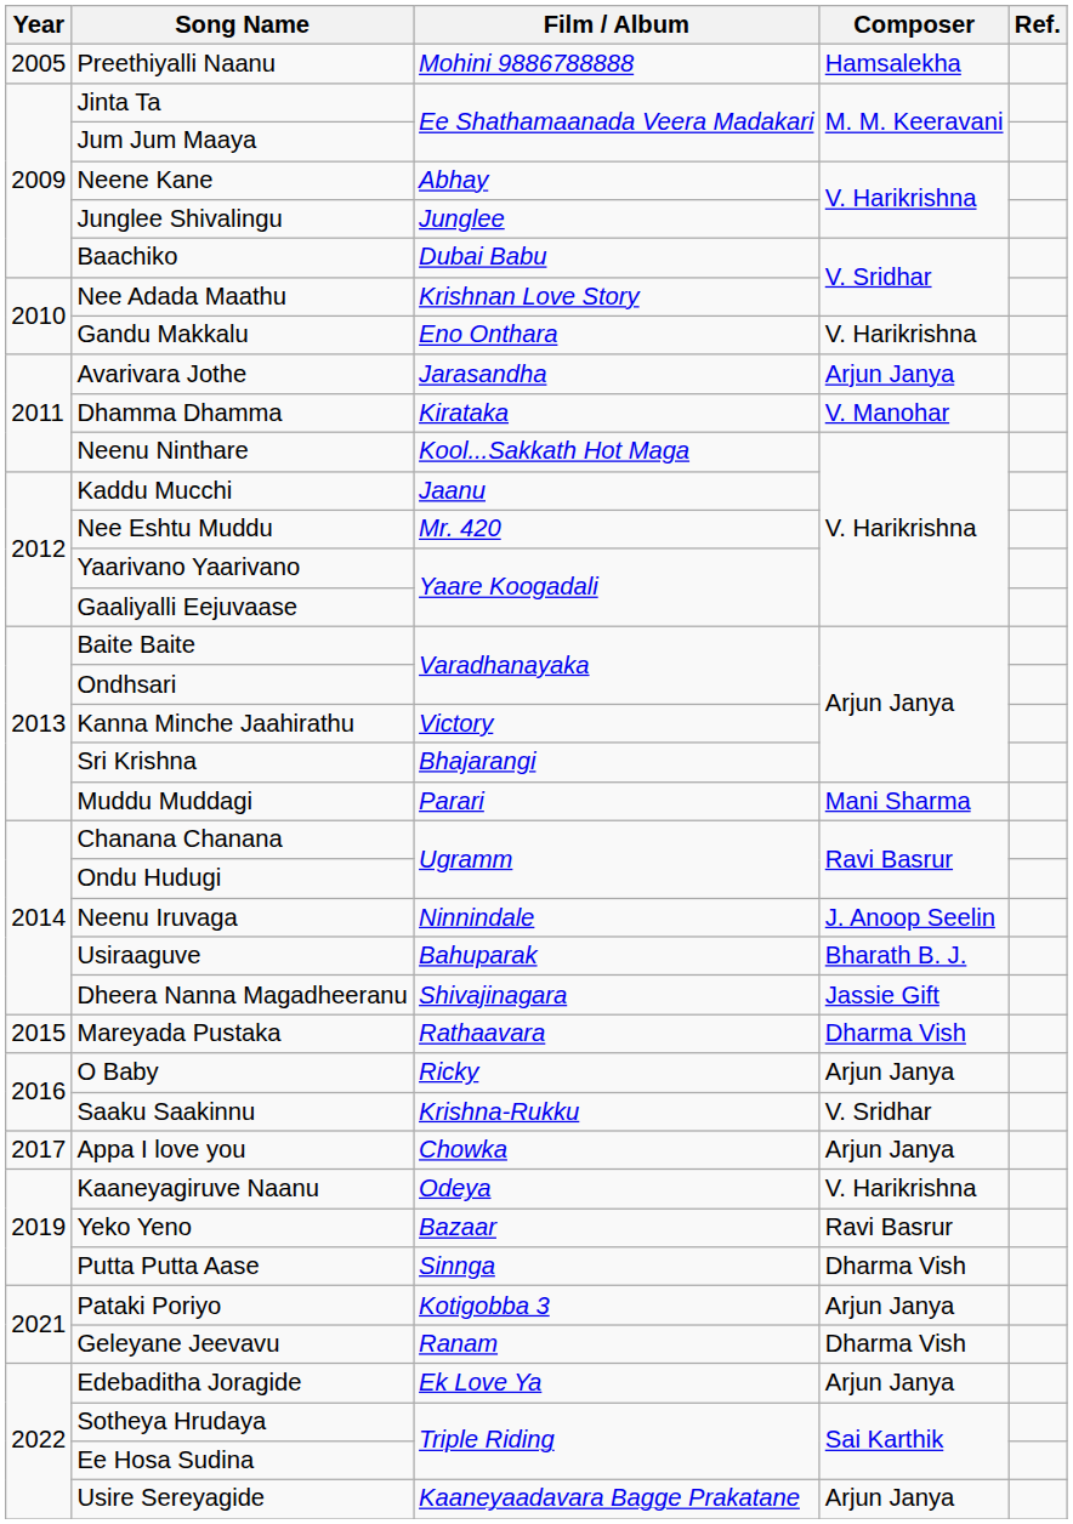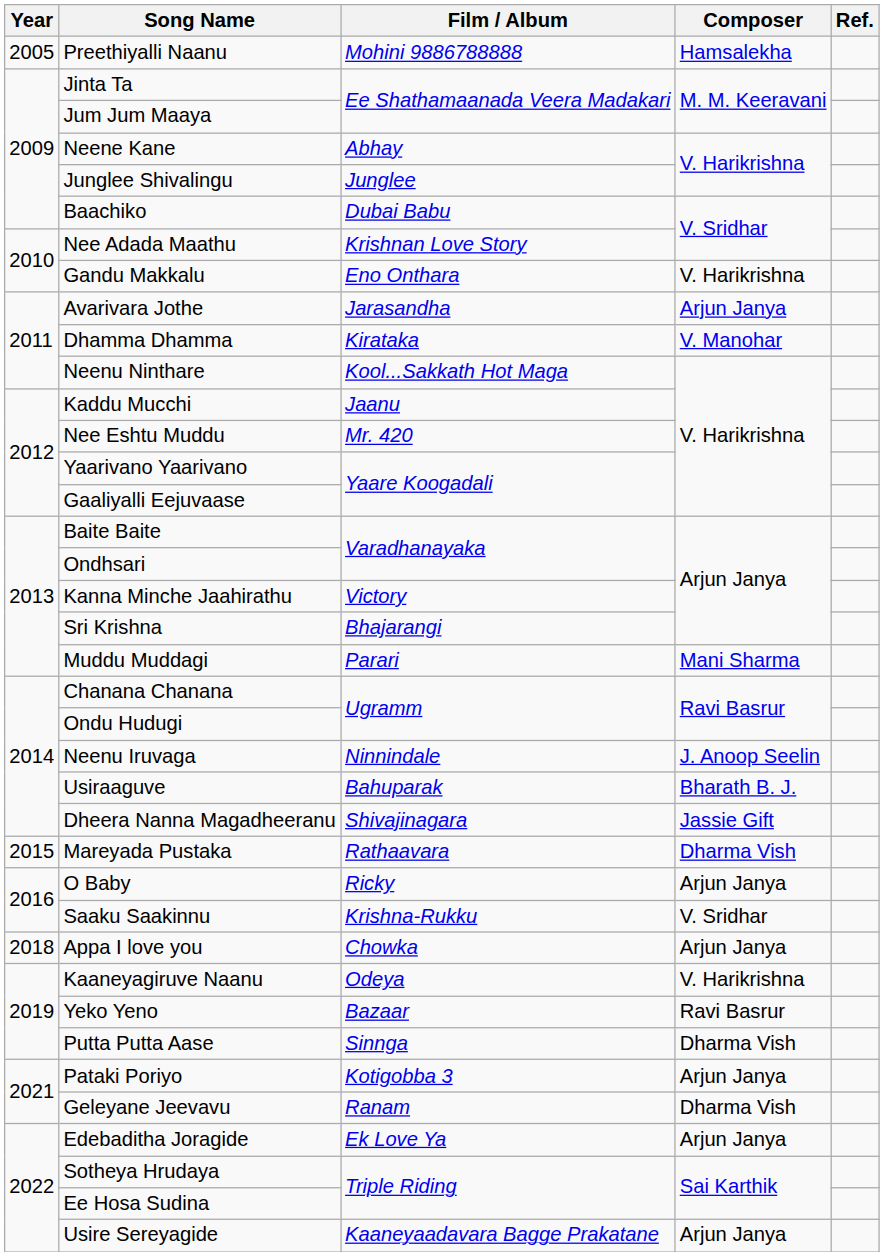 <table class="wikitable">
 <tr>
 <th>Year</th>
 <th>Song Name</th>
 <th>Film / Album</th>
 <th>Composer</th>
 <th>Ref.</th>
 </tr>
 <tr>
 <td>2005</td>
 <td>Preethiyalli Naanu</td>
 <td><em><a href='#'>Mohini 9886788888</a></em></td>
 <td><a href='#'>Hamsalekha</a></td>
 <td></td>
 </tr>
 <tr>
 <td rowspan="5">2009</td>
 <td>Jinta Ta</td>
 <td rowspan="2"><em><a href='#'>Ee Shathamaanada Veera Madakari</a></em></td>
 <td rowspan="2"><a href='#'>M. M. Keeravani</a></td>
 <td></td>
 </tr>
 <tr>
 <td>Jum Jum Maaya</td>
 <td></td>
 </tr>
 <tr>
 <td>Neene Kane</td>
 <td><a href='#'><em>Abhay</em></a></td>
 <td rowspan="2"><a href='#'>V. Harikrishna</a></td>
 <td></td>
 </tr>
 <tr>
 <td>Junglee Shivalingu</td>
 <td><a href='#'><em>Junglee</em></a></td>
 <td></td>
 </tr>
 <tr>
 <td>Baachiko</td>
 <td><em><a href='#'>Dubai Babu</a></em></td>
 <td rowspan="2"><a href='#'>V. Sridhar</a></td>
 <td></td>
 </tr>
 <tr>
 <td rowspan="2">2010</td>
 <td>Nee Adada Maathu</td>
 <td><em><a href='#'>Krishnan Love Story</a></em></td>
 <td></td>
 </tr>
 <tr>
 <td>Gandu Makkalu</td>
 <td><em><a href='#'>Eno Onthara</a></em></td>
 <td>V. Harikrishna</td>
 <td></td>
 </tr>
 <tr>
 <td rowspan="3">2011</td>
 <td>Avarivara Jothe</td>
 <td><a href='#'><em>Jarasandha</em></a></td>
 <td><a href='#'>Arjun Janya</a></td>
 <td></td>
 </tr>
 <tr>
 <td>Dhamma Dhamma</td>
 <td><em><a href='#'>Kirataka</a></em></td>
 <td><a href='#'>V. Manohar</a></td>
 <td></td>
 </tr>
 <tr>
 <td>Neenu Ninthare</td>
 <td><em><a href='#'>Kool...Sakkath Hot Maga</a></em></td>
 <td rowspan="5">V. Harikrishna</td>
 <td></td>
 </tr>
 <tr>
 <td rowspan="4">2012</td>
 <td>Kaddu Mucchi</td>
 <td><a href='#'><em>Jaanu</em></a></td>
 <td></td>
 </tr>
 <tr>
 <td>Nee Eshtu Muddu</td>
 <td><em><a href='#'>Mr. 420</a></em></td>
 <td></td>
 </tr>
 <tr>
 <td>Yaarivano Yaarivano</td>
 <td rowspan="2"><em><a href='#'>Yaare Koogadali</a></em></td>
 <td></td>
 </tr>
 <tr>
 <td>Gaaliyalli Eejuvaase</td>
 <td></td>
 </tr>
 <tr>
 <td rowspan="5">2013</td>
 <td>Baite Baite</td>
 <td rowspan="2"><em><a href='#'>Varadhanayaka</a></em></td>
 <td rowspan="4">Arjun Janya</td>
 <td></td>
 </tr>
 <tr>
 <td>Ondhsari</td>
 <td></td>
 </tr>
 <tr>
 <td>Kanna Minche Jaahirathu</td>
 <td><a href='#'><em>Victory</em></a></td>
 <td></td>
 </tr>
 <tr>
 <td>Sri Krishna</td>
 <td><em><a href='#'>Bhajarangi</a></em></td>
 <td></td>
 </tr>
 <tr>
 <td>Muddu Muddagi</td>
 <td><a href='#'><em>Parari</em></a></td>
 <td><a href='#'>Mani Sharma</a></td>
 <td></td>
 </tr>
 <tr>
 <td rowspan="5">2014</td>
 <td>Chanana Chanana</td>
 <td rowspan="2"><em><a href='#'>Ugramm</a></em></td>
 <td rowspan="2"><a href='#'>Ravi Basrur</a></td>
 <td></td>
 </tr>
 <tr>
 <td>Ondu Hudugi</td>
 <td></td>
 </tr>
 <tr>
 <td>Neenu Iruvaga</td>
 <td><em><a href='#'>Ninnindale</a></em></td>
 <td><a href='#'>J. Anoop Seelin</a></td>
 <td></td>
 </tr>
 <tr>
 <td>Usiraaguve</td>
 <td><em><a href='#'>Bahuparak</a></em></td>
 <td><a href='#'>Bharath B. J.</a></td>
 <td></td>
 </tr>
 <tr>
 <td>Dheera Nanna Magadheeranu</td>
 <td><a href='#'><em>Shivajinagara</em></a></td>
 <td><a href='#'>Jassie Gift</a></td>
 <td></td>
 </tr>
 <tr>
 <td>2015</td>
 <td>Mareyada Pustaka</td>
 <td><em><a href='#'>Rathaavara</a></em></td>
 <td><a href='#'>Dharma Vish</a></td>
 <td></td>
 </tr>
 <tr>
 <td rowspan="2">2016</td>
 <td>O Baby</td>
 <td><a href='#'><em>Ricky</em></a></td>
 <td>Arjun Janya</td>
 <td></td>
 </tr>
 <tr>
 <td>Saaku Saakinnu</td>
 <td><em><a href='#'>Krishna-Rukku</a></em></td>
 <td>V. Sridhar</td>
 <td></td>
 </tr>
 <tr>
-<td>2017</td>
+<td>2018</td>
 <td>Appa I love you</td>
 <td><em><a href='#'>Chowka</a></em></td>
 <td>Arjun Janya</td>
 <td></td>
 </tr>
 <tr>
 <td rowspan="3">2019</td>
 <td>Kaaneyagiruve Naanu</td>
 <td><a href='#'><em>Odeya</em></a></td>
 <td>V. Harikrishna</td>
 <td></td>
 </tr>
 <tr>
 <td>Yeko Yeno</td>
 <td><a href='#'><em>Bazaar</em></a></td>
 <td>Ravi Basrur</td>
 <td></td>
 </tr>
 <tr>
 <td>Putta Putta Aase</td>
 <td><a href='#'><em>Sinnga</em></a></td>
 <td>Dharma Vish</td>
 <td></td>
 </tr>
 <tr>
 <td rowspan="2">2021</td>
 <td>Pataki Poriyo</td>
 <td><em><a href='#'>Kotigobba 3</a></em></td>
 <td>Arjun Janya</td>
 <td></td>
 </tr>
 <tr>
 <td>Geleyane Jeevavu</td>
 <td><a href='#'><em>Ranam</em></a></td>
 <td>Dharma Vish</td>
 <td></td>
 </tr>
 <tr>
 <td rowspan="4">2022</td>
 <td>Edebaditha Joragide</td>
 <td><em><a href='#'>Ek Love Ya</a></em></td>
 <td>Arjun Janya</td>
 <td></td>
 </tr>
 <tr>
 <td>Sotheya Hrudaya</td>
 <td rowspan="2"><em><a href='#'>Triple Riding</a></em></td>
 <td rowspan="2"><a href='#'>Sai Karthik</a></td>
 <td></td>
 </tr>
 <tr>
 <td>Ee Hosa Sudina</td>
 <td></td>
 </tr>
 <tr>
 <td>Usire Sereyagide</td>
 <td><em><a href='#'>Kaaneyaadavara Bagge Prakatane</a></em></td>
 <td>Arjun Janya</td>
 <td></td>
 </tr>
 </table>
